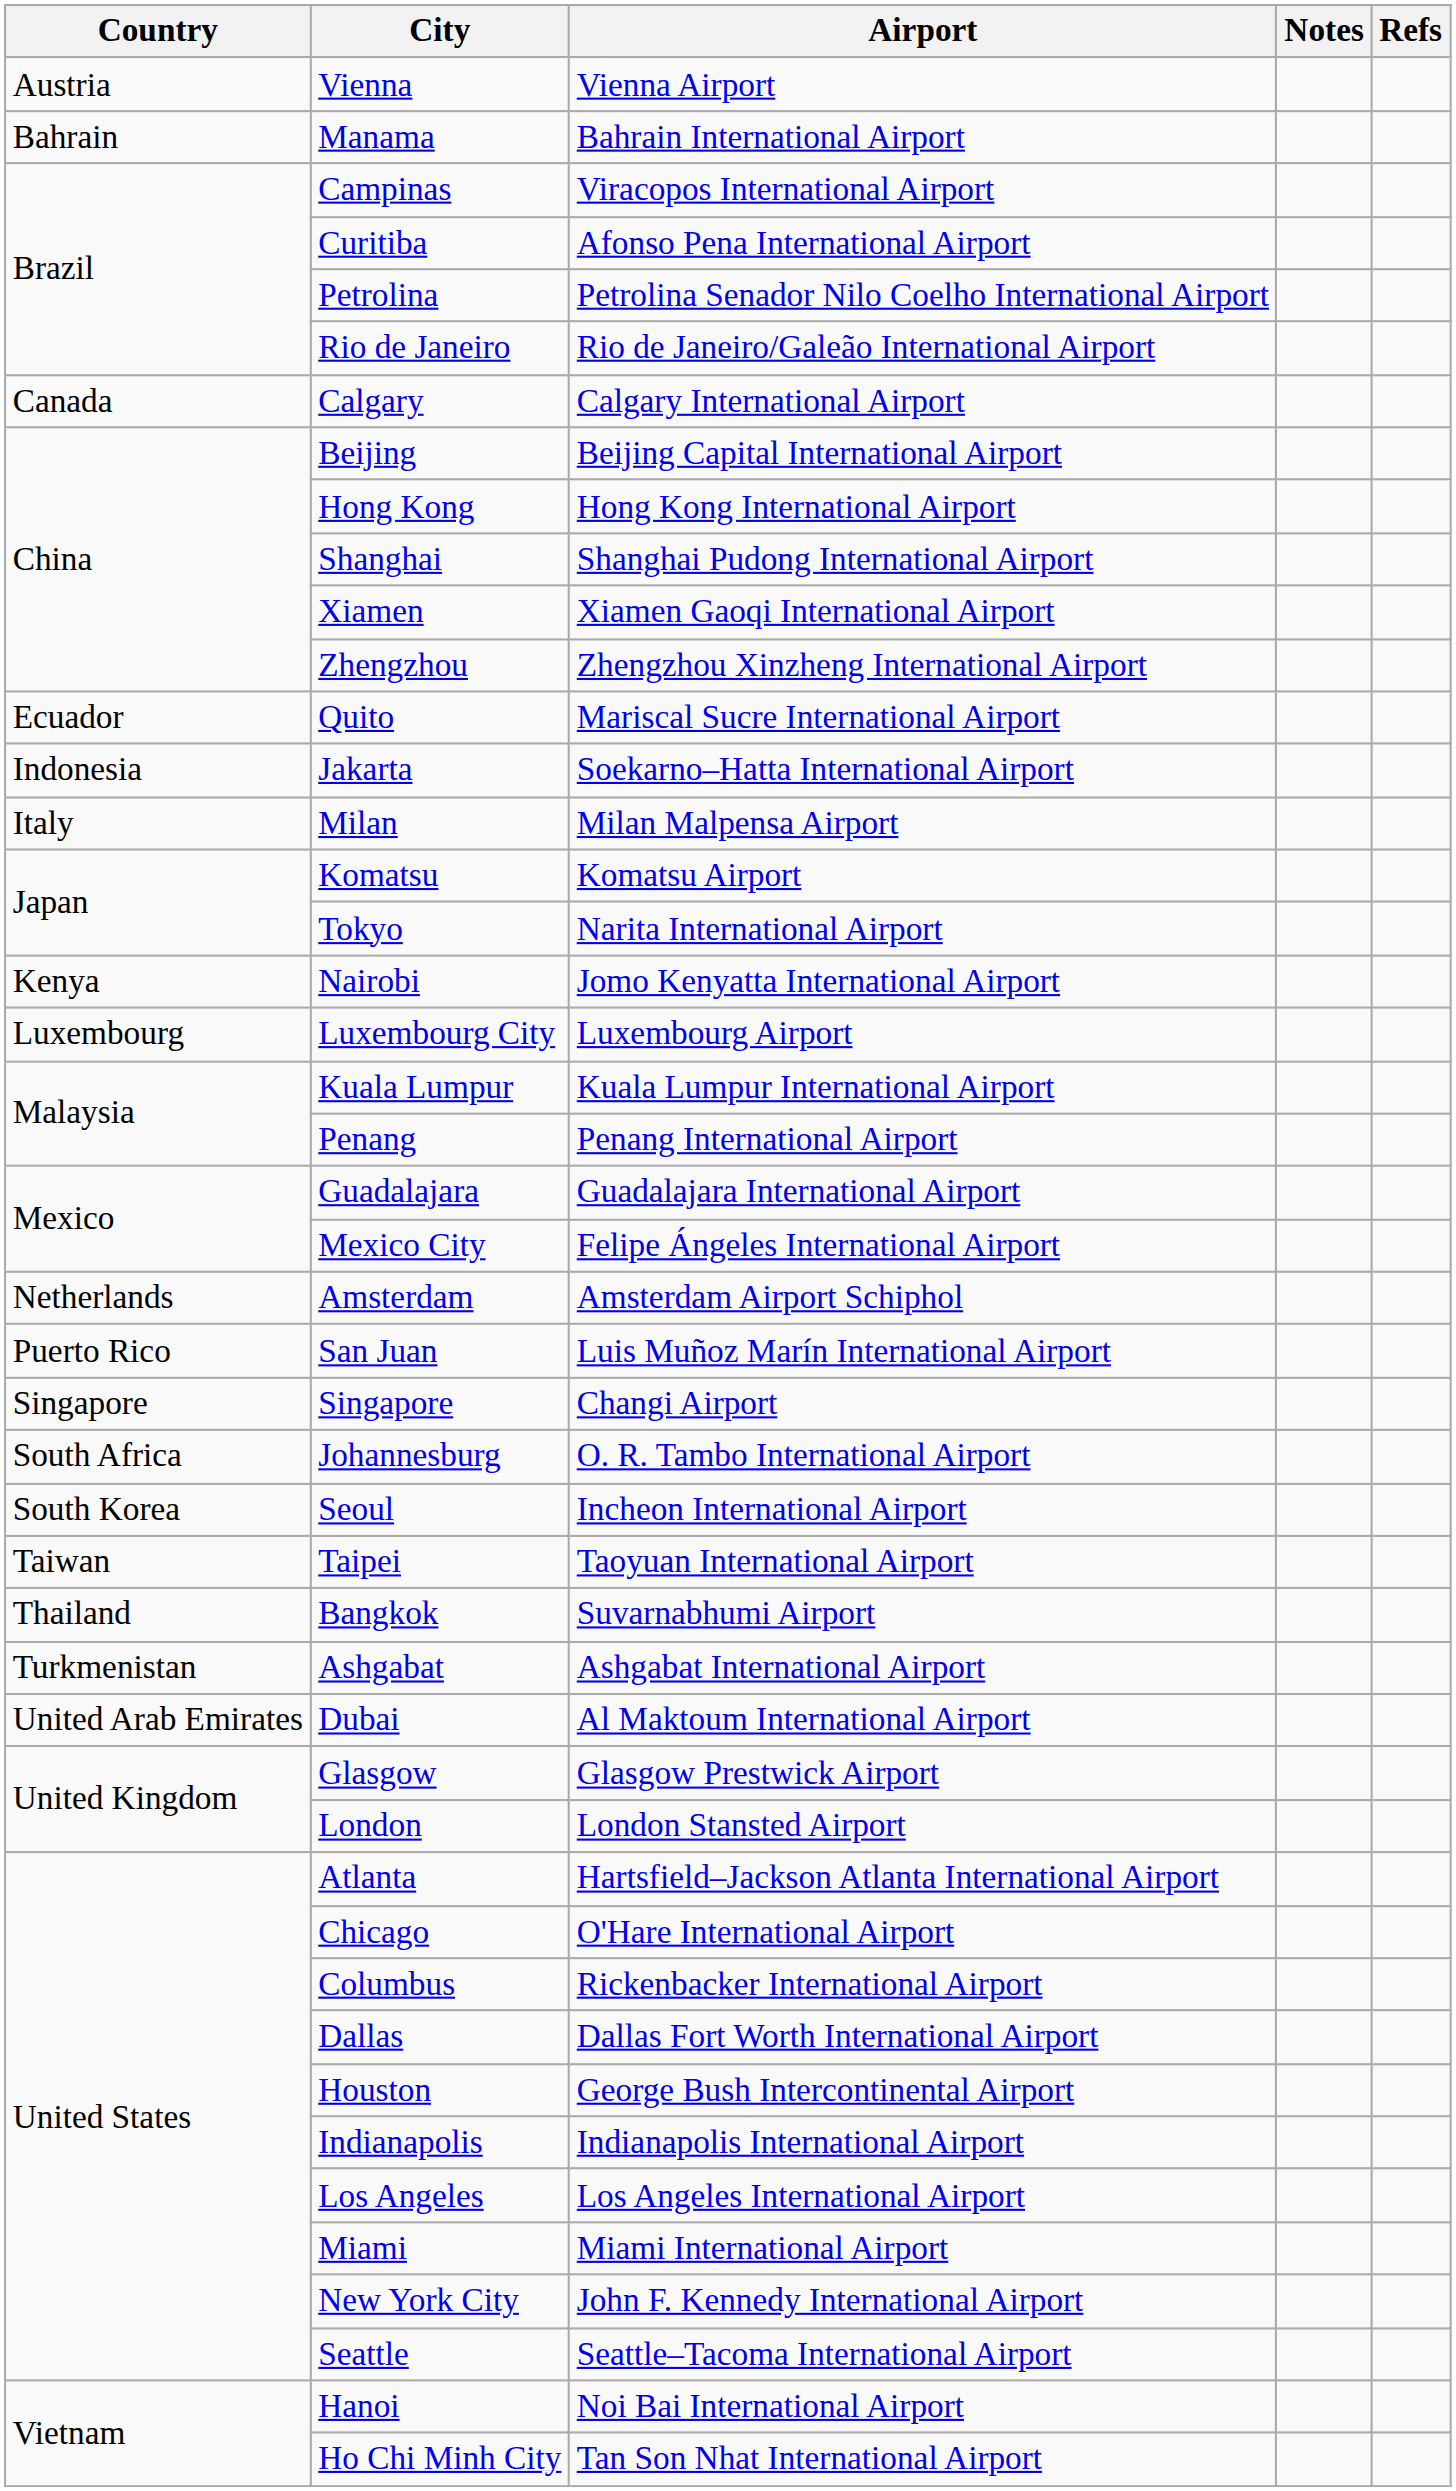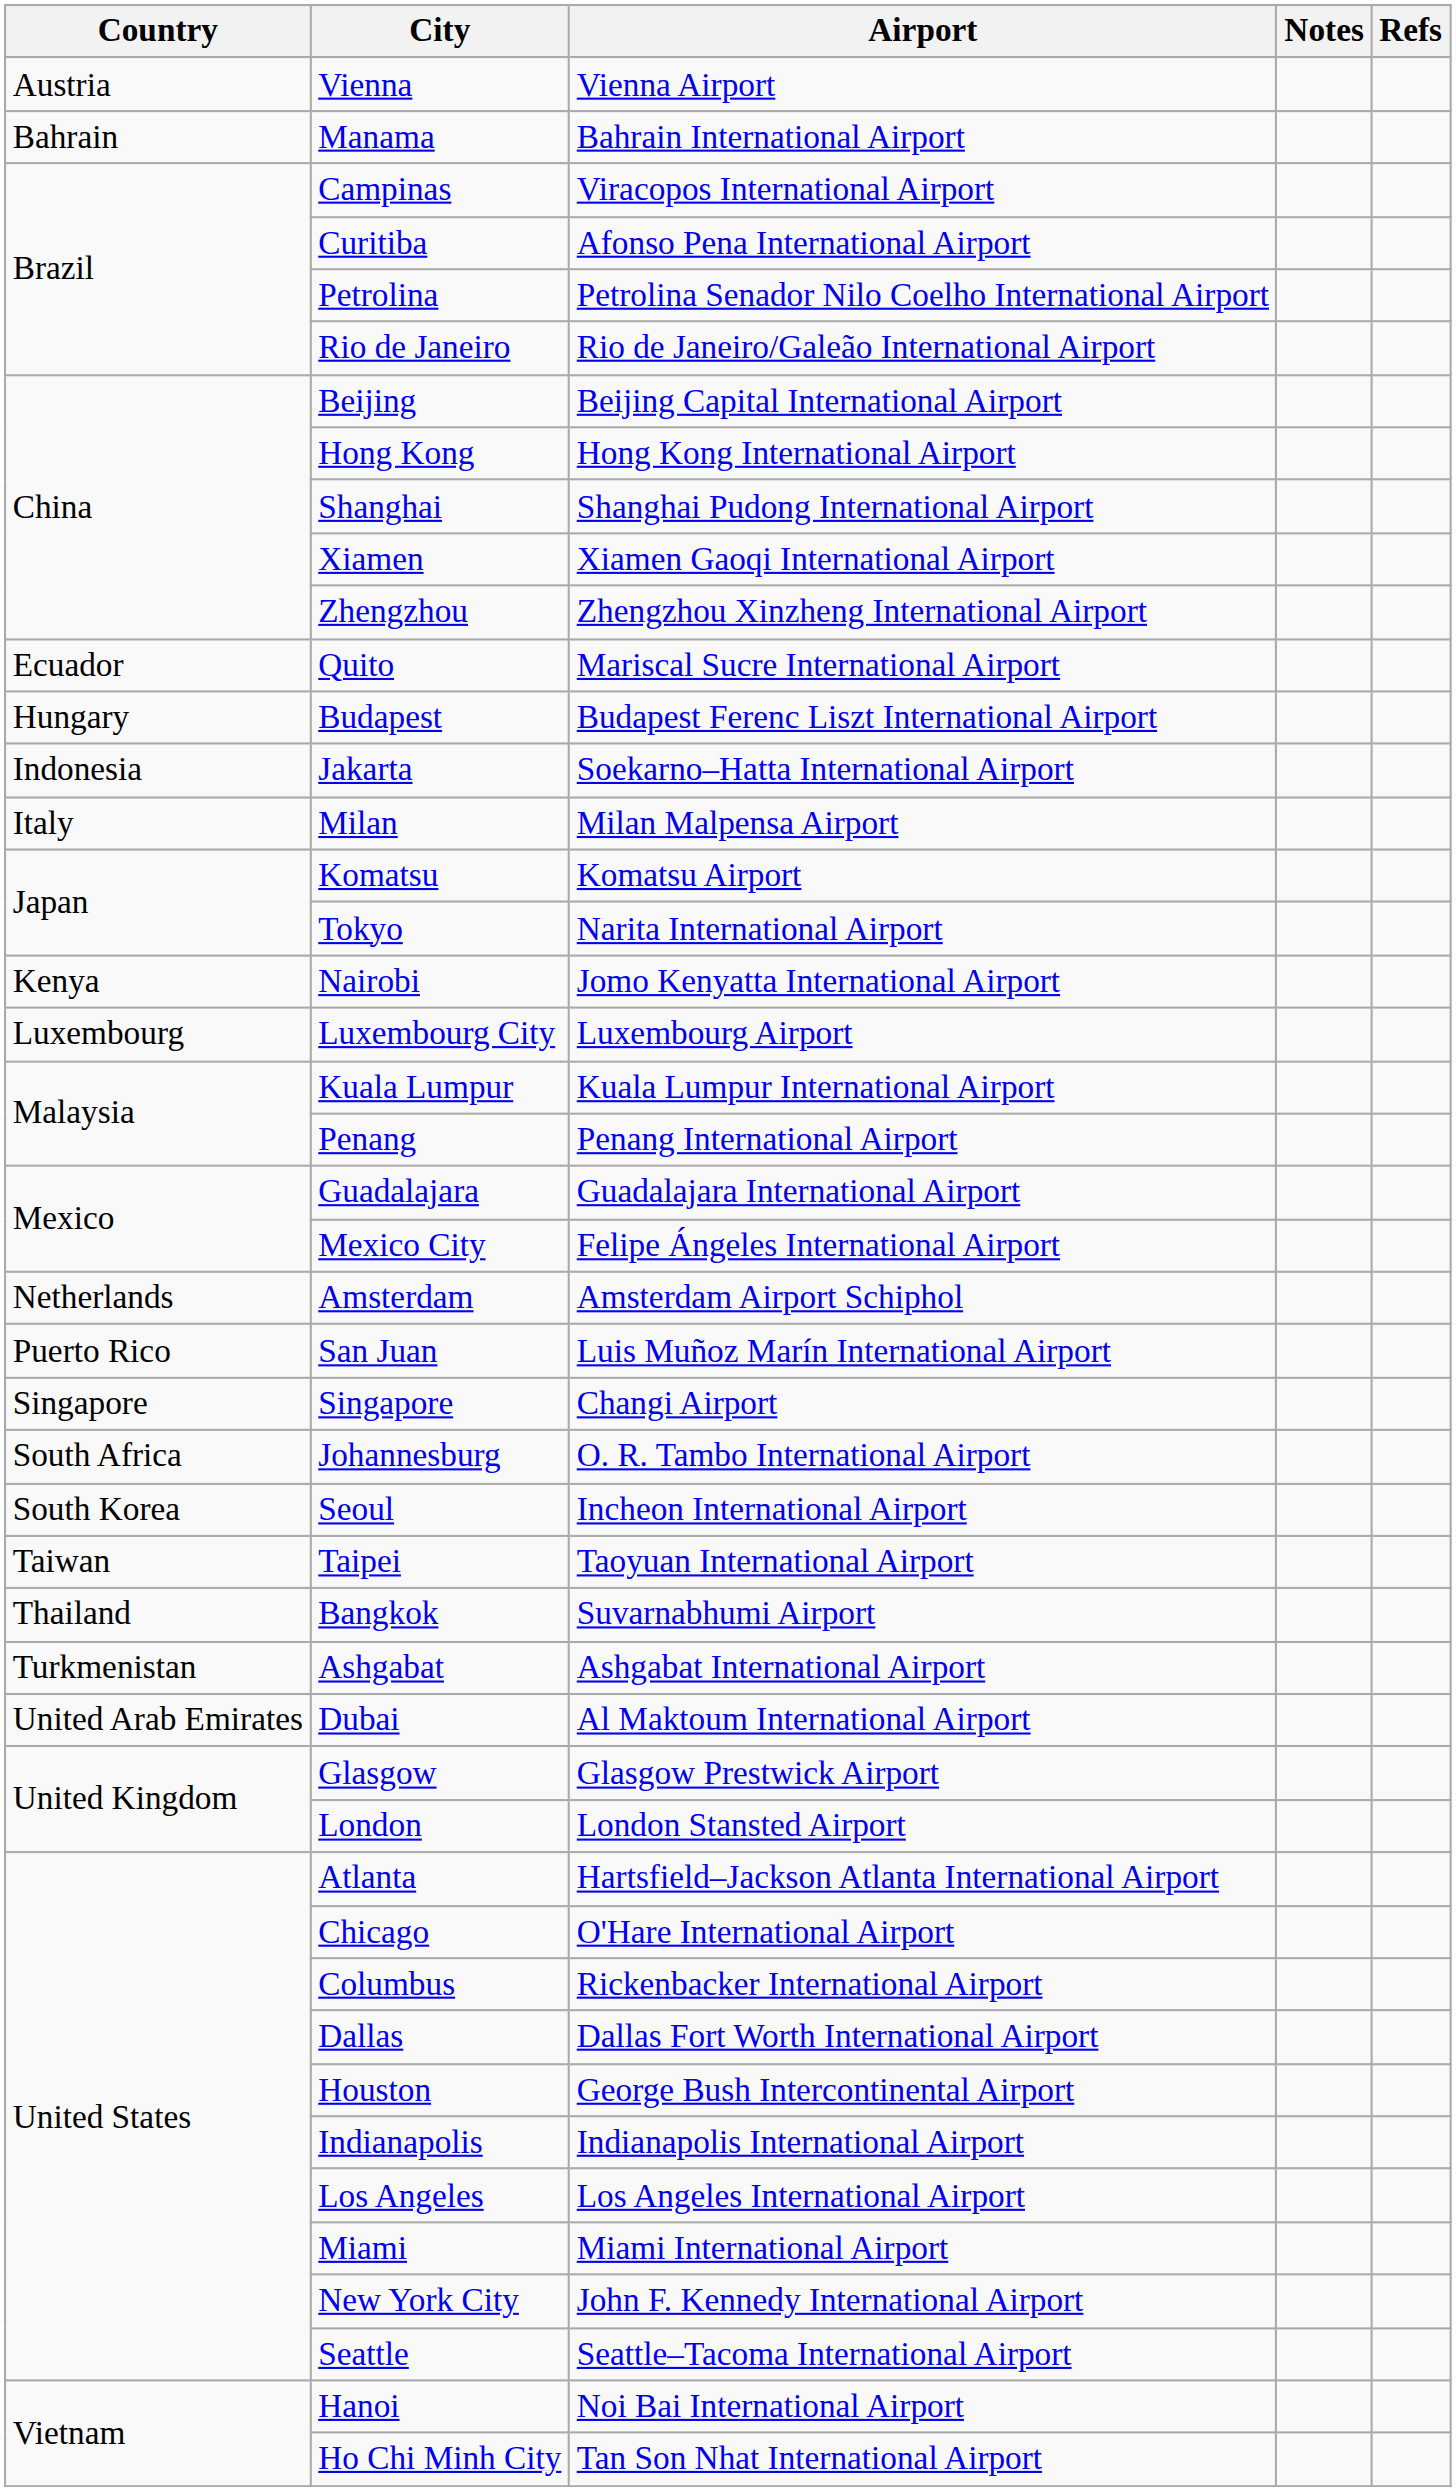 <table class="sortable wikitable">
 <tr>
 <th>Country</th>
 <th>City</th>
 <th>Airport</th>
 <th>Notes</th>
 <th>Refs</th>
 </tr>
 <tr>
 <td>Austria</td>
 <td><a href='#'>Vienna</a></td>
 <td><a href='#'>Vienna Airport</a></td>
 <td align=center></td>
 <td align=center></td>
 </tr>
 <tr>
 <td>Bahrain</td>
 <td><a href='#'>Manama</a></td>
 <td><a href='#'>Bahrain International Airport</a></td>
 <td align=center></td>
 <td align=center></td>
 </tr>
 <tr>
 <td rowspan="4">Brazil</td>
 <td><a href='#'>Campinas</a></td>
 <td><a href='#'>Viracopos International Airport</a></td>
 <td align=center></td>
 <td align=center></td>
 </tr>
 <tr>
 <td><a href='#'>Curitiba</a></td>
 <td><a href='#'>Afonso Pena International Airport</a></td>
 <td align=center></td>
 <td align=center></td>
 </tr>
 <tr>
 <td><a href='#'>Petrolina</a></td>
 <td><a href='#'> Petrolina Senador Nilo Coelho International Airport</a></td>
 <td align=center></td>
 <td align=center></td>
 </tr>
 <tr>
 <td><a href='#'>Rio de Janeiro</a></td>
 <td><a href='#'>Rio de Janeiro/Galeão International Airport</a></td>
 <td align=center></td>
 <td align=center></td>
 </tr>
 <tr>
-<td>Canada</td>
-<td><a href='#'>Calgary</a></td>
-<td><a href='#'>Calgary International Airport</a></td>
-<td align=center></td>
-<td align=center></td>
-</tr>
-<tr>
 <td rowspan="5">China</td>
 <td><a href='#'>Beijing</a></td>
 <td><a href='#'>Beijing Capital International Airport</a></td>
 <td align=center></td>
 <td align=center></td>
 </tr>
 <tr>
 <td><a href='#'>Hong Kong</a></td>
 <td><a href='#'>Hong Kong International Airport</a></td>
 <td align=center></td>
 <td align=center></td>
 </tr>
 <tr>
 <td><a href='#'>Shanghai</a></td>
 <td><a href='#'>Shanghai Pudong International Airport</a></td>
 <td align=center></td>
 <td align=center></td>
 </tr>
 <tr>
 <td><a href='#'>Xiamen</a></td>
 <td><a href='#'>Xiamen Gaoqi International Airport</a></td>
 <td align=center></td>
 <td align=center></td>
 </tr>
 <tr>
 <td><a href='#'>Zhengzhou</a></td>
 <td><a href='#'>Zhengzhou Xinzheng International Airport</a></td>
 <td align=center></td>
 <td align=center></td>
 </tr>
 <tr>
 <td>Ecuador</td>
 <td><a href='#'>Quito</a></td>
 <td><a href='#'>Mariscal Sucre International Airport</a></td>
+<td align=center></td>
+<td align=center></td>
+</tr>
+<tr>
+<td>Hungary</td>
+<td><a href='#'>Budapest</a></td>
+<td><a href='#'>Budapest Ferenc Liszt International Airport</a></td>
 <td align=center></td>
 <td align=center></td>
 </tr>
 <tr>
 <td>Indonesia</td>
 <td><a href='#'>Jakarta</a></td>
 <td><a href='#'>Soekarno–Hatta International Airport</a></td>
 <td align=center></td>
 <td align=center></td>
 </tr>
 <tr>
 <td>Italy</td>
 <td><a href='#'>Milan</a></td>
 <td><a href='#'>Milan Malpensa Airport</a></td>
 <td align=center></td>
 <td align=center></td>
 </tr>
 <tr>
 <td rowspan="2">Japan</td>
 <td><a href='#'>Komatsu</a></td>
 <td><a href='#'>Komatsu Airport</a></td>
 <td align=center></td>
 <td align=center></td>
 </tr>
 <tr>
 <td><a href='#'>Tokyo</a></td>
 <td><a href='#'>Narita International Airport</a></td>
 <td align=center></td>
 <td align=center></td>
 </tr>
 <tr>
 <td>Kenya</td>
 <td><a href='#'>Nairobi</a></td>
 <td><a href='#'>Jomo Kenyatta International Airport</a></td>
 <td align=center></td>
 <td align=center></td>
 </tr>
 <tr>
 <td>Luxembourg</td>
 <td><a href='#'>Luxembourg City</a></td>
 <td><a href='#'>Luxembourg Airport</a></td>
 <td></td>
 <td align=center></td>
 </tr>
 <tr>
 <td rowspan="2">Malaysia</td>
 <td><a href='#'>Kuala Lumpur</a></td>
 <td><a href='#'>Kuala Lumpur International Airport</a></td>
 <td align=center></td>
 <td align=center></td>
 </tr>
 <tr>
 <td><a href='#'>Penang</a></td>
 <td><a href='#'>Penang International Airport</a></td>
 <td align=center></td>
 <td align=center></td>
 </tr>
 <tr>
 <td rowspan="2">Mexico</td>
 <td><a href='#'>Guadalajara</a></td>
 <td><a href='#'>Guadalajara International Airport</a></td>
 <td align=center></td>
 <td align=center></td>
 </tr>
 <tr>
 <td><a href='#'>Mexico City</a></td>
 <td><a href='#'>Felipe Ángeles International Airport</a></td>
 <td align=center></td>
 <td align=center></td>
 </tr>
 <tr>
 <td>Netherlands</td>
 <td><a href='#'>Amsterdam</a></td>
 <td><a href='#'>Amsterdam Airport Schiphol</a></td>
 <td align=center></td>
 <td align=center></td>
 </tr>
 <tr>
 <td>Puerto Rico</td>
 <td><a href='#'>San Juan</a></td>
 <td><a href='#'>Luis Muñoz Marín International Airport</a></td>
 <td align=center></td>
 <td align=center></td>
 </tr>
 <tr>
 <td>Singapore</td>
 <td><a href='#'>Singapore</a></td>
 <td><a href='#'>Changi Airport</a></td>
 <td align=center></td>
 <td align=center></td>
 </tr>
 <tr>
 <td>South Africa</td>
 <td><a href='#'>Johannesburg</a></td>
 <td><a href='#'>O. R. Tambo International Airport</a></td>
 <td align=center></td>
 <td align=center></td>
 </tr>
 <tr>
 <td>South Korea</td>
 <td><a href='#'>Seoul</a></td>
 <td><a href='#'>Incheon International Airport</a></td>
 <td align=center></td>
 <td align=center></td>
 </tr>
 <tr>
 <td>Taiwan</td>
 <td><a href='#'>Taipei</a></td>
 <td><a href='#'>Taoyuan International Airport</a></td>
 <td align=center></td>
 <td align=center></td>
 </tr>
 <tr>
 <td>Thailand</td>
 <td><a href='#'>Bangkok</a></td>
 <td><a href='#'>Suvarnabhumi Airport</a></td>
 <td align=center></td>
 <td align=center></td>
 </tr>
 <tr>
 <td>Turkmenistan</td>
 <td><a href='#'>Ashgabat</a></td>
 <td><a href='#'>Ashgabat International Airport</a></td>
 <td align=center></td>
 <td align=center></td>
 </tr>
 <tr>
 <td>United Arab Emirates</td>
 <td><a href='#'>Dubai</a></td>
 <td><a href='#'>Al Maktoum International Airport</a></td>
 <td align=center></td>
 <td align=center></td>
 </tr>
 <tr>
 <td rowspan="2">United Kingdom</td>
 <td><a href='#'>Glasgow</a></td>
 <td><a href='#'>Glasgow Prestwick Airport</a></td>
 <td align=center></td>
 <td align=center></td>
 </tr>
 <tr>
 <td><a href='#'>London</a></td>
 <td><a href='#'>London Stansted Airport</a></td>
 <td align=center></td>
 <td align=center></td>
 </tr>
 <tr>
 <td rowspan="10">United States</td>
 <td><a href='#'>Atlanta</a></td>
 <td><a href='#'>Hartsfield–Jackson Atlanta International Airport</a></td>
 <td align=center></td>
 <td align=center></td>
 </tr>
 <tr>
 <td><a href='#'>Chicago</a></td>
 <td><a href='#'>O'Hare International Airport</a></td>
 <td align=center></td>
 <td align=center></td>
 </tr>
 <tr>
 <td><a href='#'>Columbus</a></td>
 <td><a href='#'>Rickenbacker International Airport</a></td>
 <td align=center></td>
 <td align=center></td>
 </tr>
 <tr>
 <td><a href='#'>Dallas</a></td>
 <td><a href='#'>Dallas Fort Worth International Airport</a></td>
 <td align=center></td>
 <td align=center></td>
 </tr>
 <tr>
 <td><a href='#'>Houston</a></td>
 <td><a href='#'>George Bush Intercontinental Airport</a></td>
 <td align=center></td>
 <td align=center></td>
 </tr>
 <tr>
 <td><a href='#'>Indianapolis</a></td>
 <td><a href='#'>Indianapolis International Airport</a></td>
 <td align=center></td>
 <td align=center></td>
 </tr>
 <tr>
 <td><a href='#'>Los Angeles</a></td>
 <td><a href='#'>Los Angeles International Airport</a></td>
 <td align=center></td>
 <td align=center></td>
 </tr>
 <tr>
 <td><a href='#'>Miami</a></td>
 <td><a href='#'>Miami International Airport</a></td>
 <td align=center></td>
 <td align=center></td>
 </tr>
 <tr>
 <td><a href='#'>New York City</a></td>
 <td><a href='#'>John F. Kennedy International Airport</a></td>
 <td align=center></td>
 <td align=center></td>
 </tr>
 <tr>
 <td><a href='#'>Seattle</a></td>
 <td><a href='#'>Seattle–Tacoma International Airport</a></td>
 <td align=center></td>
 <td align=center></td>
 </tr>
 <tr>
 <td rowspan="2">Vietnam</td>
 <td><a href='#'>Hanoi</a></td>
 <td><a href='#'>Noi Bai International Airport</a></td>
 <td align=center></td>
 <td align=center></td>
 </tr>
 <tr>
 <td><a href='#'>Ho Chi Minh City</a></td>
 <td><a href='#'>Tan Son Nhat International Airport</a></td>
 <td align=center></td>
 <td align=center></td>
 </tr>
 <tr>
 </tr>
 </table>
